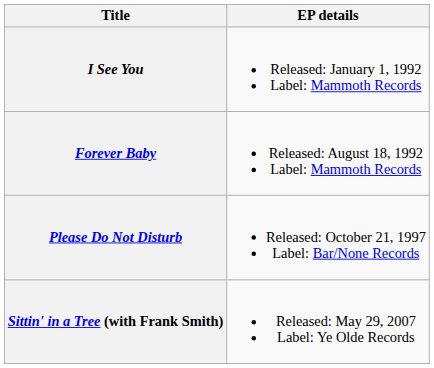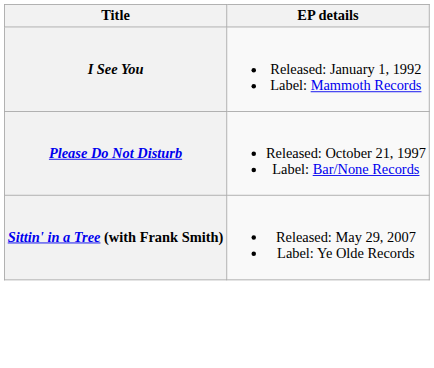 <table class="wikitable plainrowheaders" style="text-align:center;">
 <tr>
 <th scope="col">Title</th>
 <th scope="col">EP details</th>
 </tr>
 <tr>
 <th scope="row"><em>I See You</em></th>
 <td><br><ul><li>Released: January 1, 1992</li><li>Label: <a href='#'>Mammoth Records</a></li></ul></td>
 </tr>
 <tr>
-<th scope="row"><em><a href='#'>Forever Baby</a></em></th>
-<td><br><ul><li>Released: August 18, 1992</li><li>Label: <a href='#'>Mammoth Records</a></li></ul></td>
-</tr>
-<tr>
 <th scope="row"><em><a href='#'>Please Do Not Disturb</a></em></th>
 <td><br><ul><li>Released: October 21, 1997</li><li>Label: <a href='#'>Bar/None Records</a></li></ul></td>
 </tr>
 <tr>
 <th scope="row"><em><a href='#'>Sittin' in a Tree</a></em> (with Frank Smith)</th>
 <td><br><ul><li>Released: May 29, 2007</li><li>Label: Ye Olde Records</li></ul></td>
 </tr>
 </table>
